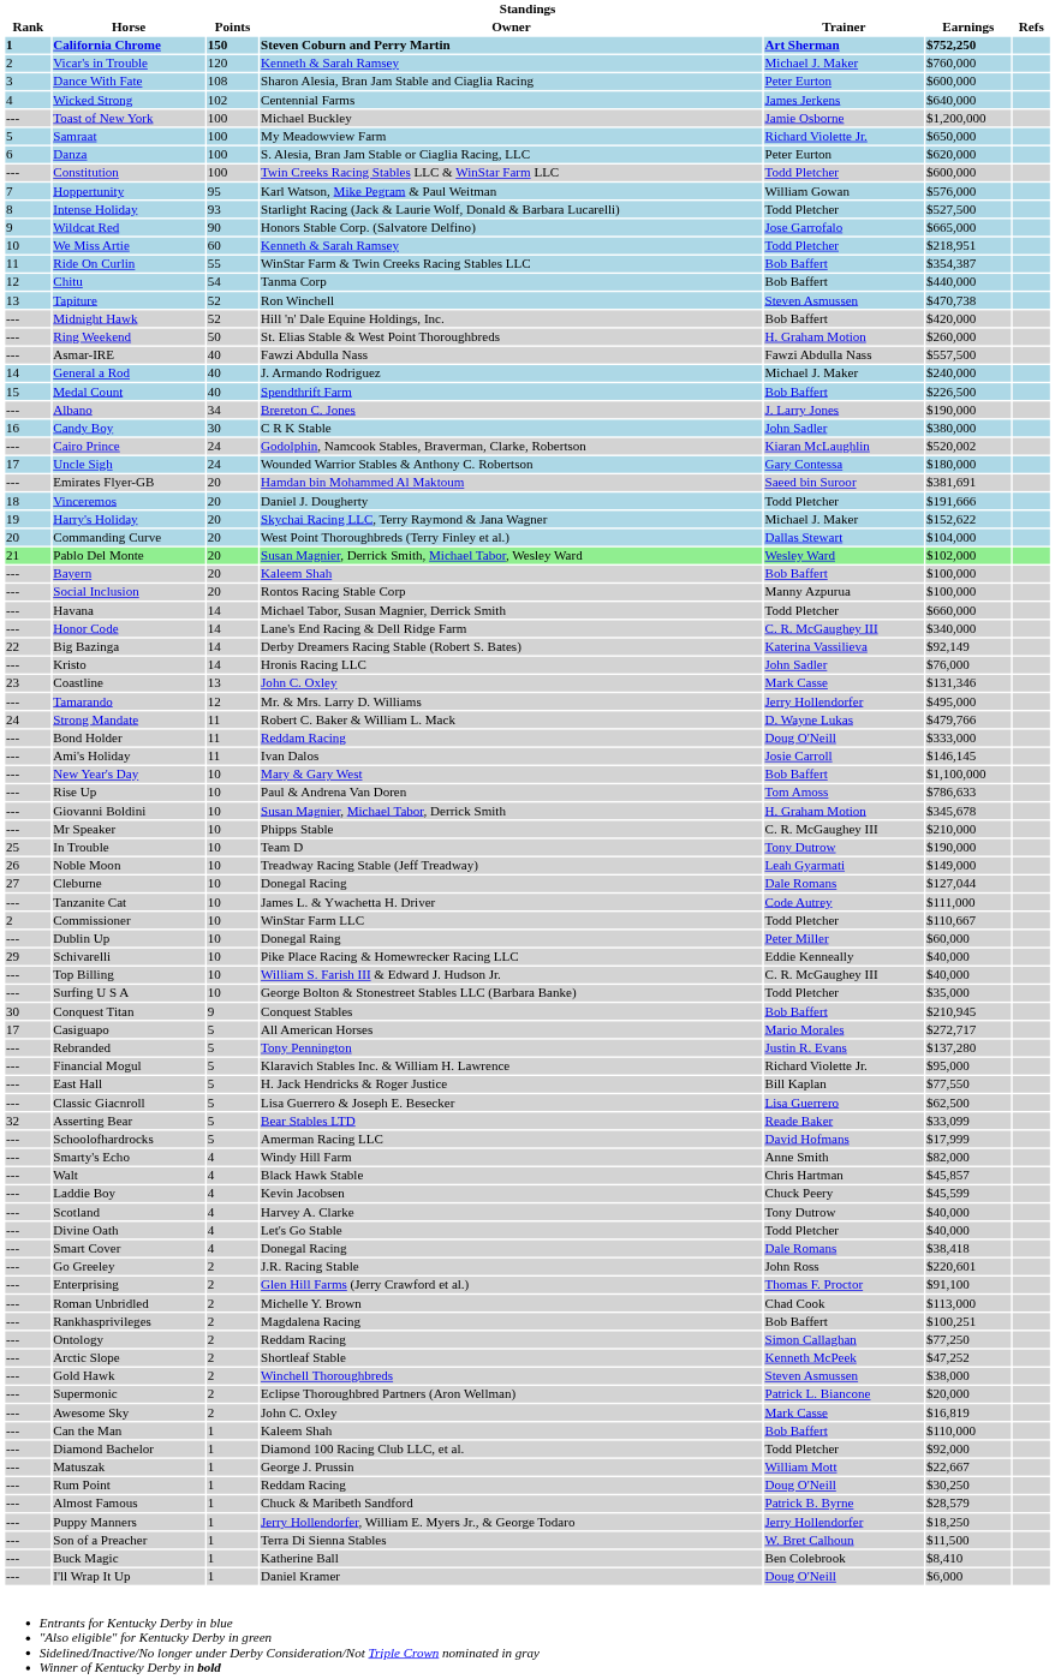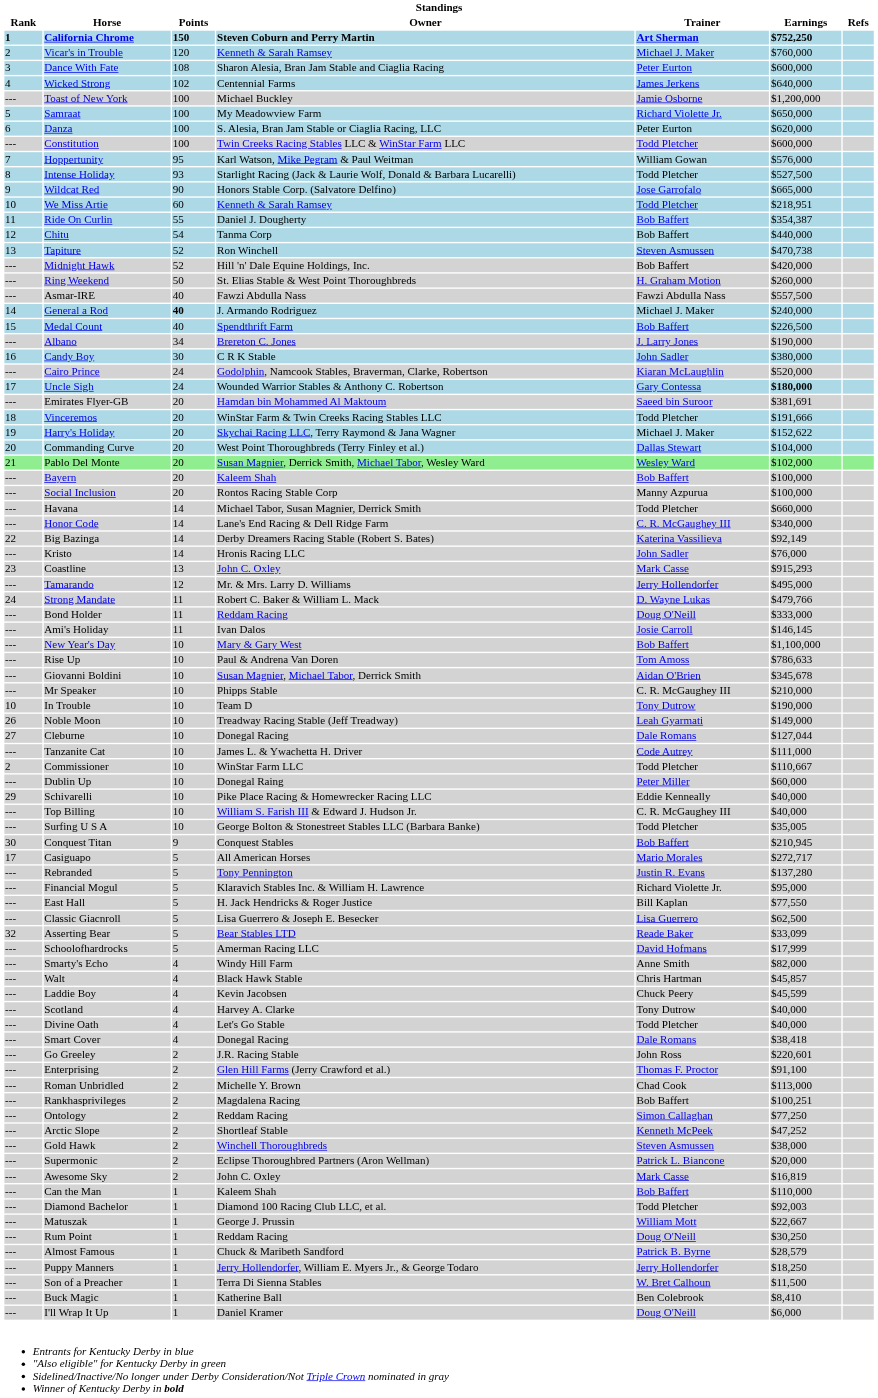 <table style="width:100%">
 <tr>
 <th colspan=7>Standings</th>
 </tr>
 <tr>
 <th>Rank</th>
 <th>Horse</th>
 <th>Points</th>
 <th>Owner</th>
 <th>Trainer</th>
 <th>Earnings</th>
 <th>Refs</th>
 </tr>
 <tr bgcolor="lightblue">
 <td><strong>1</strong></td>
 <td><strong><a href='#'>California Chrome</a></strong></td>
 <td><strong>150</strong></td>
 <td><strong>Steven Coburn and Perry Martin</strong></td>
 <td><strong><a href='#'>Art Sherman</a></strong></td>
 <td><strong>$752,250</strong></td>
 <td></td>
 </tr>
 <tr bgcolor="lightblue">
 <td>2</td>
 <td><a href='#'>Vicar's in Trouble</a></td>
 <td>120</td>
 <td><a href='#'>Kenneth & Sarah Ramsey</a></td>
 <td><a href='#'>Michael J. Maker</a></td>
 <td>$760,000</td>
 <td></td>
 </tr>
 <tr bgcolor="lightblue">
 <td>3</td>
 <td><a href='#'>Dance With Fate</a></td>
 <td>108</td>
 <td>Sharon Alesia, Bran Jam Stable and Ciaglia Racing</td>
 <td><a href='#'>Peter Eurton</a></td>
 <td>$600,000</td>
 <td></td>
 </tr>
 <tr bgcolor="lightblue">
 <td>4</td>
 <td><a href='#'>Wicked Strong</a></td>
 <td>102</td>
 <td>Centennial Farms</td>
 <td><a href='#'>James Jerkens</a></td>
 <td>$640,000</td>
 <td></td>
 </tr>
 <tr bgcolor="lightgray">
 <td>---</td>
 <td><a href='#'>Toast of New York</a></td>
 <td>100</td>
 <td>Michael Buckley</td>
 <td><a href='#'>Jamie Osborne</a></td>
 <td>$1,200,000</td>
 <td></td>
 </tr>
 <tr bgcolor="lightblue">
 <td>5</td>
 <td><a href='#'>Samraat</a></td>
 <td>100</td>
 <td>My Meadowview Farm</td>
 <td><a href='#'>Richard Violette Jr.</a></td>
 <td>$650,000</td>
 <td></td>
 </tr>
 <tr bgcolor="lightblue">
 <td>6</td>
 <td><a href='#'>Danza</a></td>
 <td>100</td>
 <td>S. Alesia, Bran Jam Stable or Ciaglia Racing, LLC</td>
 <td>Peter Eurton</td>
 <td>$620,000</td>
 <td></td>
 </tr>
 <tr bgcolor="lightgray">
 <td>---</td>
 <td><a href='#'>Constitution</a></td>
 <td>100</td>
 <td><a href='#'>Twin Creeks Racing Stables</a> LLC & <a href='#'>WinStar Farm</a> LLC</td>
 <td><a href='#'>Todd Pletcher</a></td>
 <td>$600,000</td>
 <td></td>
 </tr>
 <tr bgcolor="lightblue">
 <td>7</td>
 <td><a href='#'>Hoppertunity</a></td>
 <td>95</td>
 <td>Karl Watson, <a href='#'>Mike Pegram</a> & Paul Weitman</td>
 <td>William Gowan</td>
 <td>$576,000</td>
 <td></td>
 </tr>
 <tr bgcolor="lightblue">
 <td>8</td>
 <td><a href='#'>Intense Holiday</a></td>
 <td>93</td>
 <td>Starlight Racing (Jack & Laurie Wolf, Donald & Barbara Lucarelli)</td>
 <td>Todd Pletcher</td>
 <td>$527,500</td>
 <td></td>
 </tr>
 <tr bgcolor="lightblue">
 <td>9</td>
 <td><a href='#'>Wildcat Red</a></td>
 <td>90</td>
 <td>Honors Stable Corp. (Salvatore Delfino)</td>
 <td><a href='#'>Jose Garrofalo</a></td>
 <td>$665,000</td>
 <td></td>
 </tr>
 <tr bgcolor="lightblue">
 <td>10</td>
 <td><a href='#'>We Miss Artie</a></td>
 <td>60</td>
 <td><a href='#'>Kenneth & Sarah Ramsey</a></td>
 <td><a href='#'>Todd Pletcher</a></td>
 <td>$218,951</td>
 <td></td>
 </tr>
 <tr bgcolor="lightblue">
 <td>11</td>
 <td><a href='#'>Ride On Curlin</a></td>
 <td>55</td>
-<td>WinStar Farm & Twin Creeks Racing Stables LLC</td>
+<td>Daniel J. Dougherty</td>
 <td><a href='#'>Bob Baffert</a></td>
 <td>$354,387</td>
 <td></td>
 </tr>
 <tr bgcolor="lightblue">
 <td>12</td>
 <td><a href='#'>Chitu</a></td>
 <td>54</td>
 <td>Tanma Corp</td>
 <td>Bob Baffert</td>
 <td>$440,000</td>
 <td></td>
 </tr>
 <tr bgcolor="lightblue">
 <td>13</td>
 <td><a href='#'>Tapiture</a></td>
 <td>52</td>
 <td>Ron Winchell</td>
 <td><a href='#'>Steven Asmussen</a></td>
 <td>$470,738</td>
 <td></td>
 </tr>
 <tr bgcolor="lightgray">
 <td>---</td>
 <td><a href='#'>Midnight Hawk</a></td>
 <td>52</td>
 <td>Hill 'n' Dale Equine Holdings, Inc.</td>
 <td>Bob Baffert</td>
 <td>$420,000</td>
 <td></td>
 </tr>
 <tr bgcolor="lightgray">
 <td>---</td>
 <td><a href='#'>Ring Weekend</a></td>
 <td>50</td>
 <td>St. Elias Stable & West Point Thoroughbreds</td>
 <td><a href='#'>H. Graham Motion</a></td>
 <td>$260,000</td>
 <td></td>
 </tr>
 <tr bgcolor="lightgray">
 <td>---</td>
 <td>Asmar-IRE</td>
 <td>40</td>
 <td>Fawzi Abdulla Nass</td>
 <td>Fawzi Abdulla Nass</td>
 <td>$557,500</td>
 <td></td>
 </tr>
 <tr bgcolor="lightblue">
 <td>14</td>
 <td><a href='#'>General a Rod</a></td>
-<td>40</td>
+<td><strong>40</strong></td>
 <td>J. Armando Rodriguez</td>
 <td>Michael J. Maker</td>
 <td>$240,000</td>
 <td></td>
 </tr>
 <tr bgcolor="lightblue">
 <td>15</td>
 <td><a href='#'>Medal Count</a></td>
 <td>40</td>
 <td><a href='#'>Spendthrift Farm</a></td>
 <td><a href='#'>Bob Baffert</a></td>
 <td>$226,500</td>
 <td></td>
 </tr>
 <tr bgcolor="lightgray">
 <td>---</td>
 <td><a href='#'>Albano</a></td>
 <td>34</td>
 <td><a href='#'>Brereton C. Jones</a></td>
 <td><a href='#'>J. Larry Jones</a></td>
 <td>$190,000</td>
 <td></td>
 </tr>
 <tr bgcolor="lightblue">
 <td>16</td>
 <td><a href='#'>Candy Boy</a></td>
 <td>30</td>
 <td>C R K Stable</td>
 <td><a href='#'>John Sadler</a></td>
 <td>$380,000</td>
 <td></td>
 </tr>
 <tr bgcolor="lightgray">
 <td>---</td>
 <td><a href='#'>Cairo Prince</a></td>
 <td>24</td>
 <td><a href='#'>Godolphin</a>, Namcook Stables, Braverman, Clarke, Robertson</td>
 <td><a href='#'>Kiaran McLaughlin</a></td>
-<td>$520,002</td>
+<td>$520,000</td>
 <td></td>
 </tr>
 <tr bgcolor="lightblue">
 <td>17</td>
 <td><a href='#'>Uncle Sigh</a></td>
 <td>24</td>
 <td>Wounded Warrior Stables & Anthony C. Robertson</td>
 <td><a href='#'>Gary Contessa</a></td>
-<td>$180,000</td>
+<td><strong>$180,000</strong></td>
 <td></td>
 </tr>
 <tr bgcolor="lightgray">
 <td>---</td>
 <td>Emirates Flyer-GB</td>
 <td>20</td>
 <td><a href='#'>Hamdan bin Mohammed Al Maktoum</a></td>
 <td><a href='#'>Saeed bin Suroor</a></td>
 <td>$381,691</td>
 <td></td>
 </tr>
 <tr bgcolor="lightblue">
 <td>18</td>
 <td><a href='#'>Vinceremos</a></td>
 <td>20</td>
-<td>Daniel J. Dougherty</td>
+<td>WinStar Farm & Twin Creeks Racing Stables LLC</td>
 <td>Todd Pletcher</td>
 <td>$191,666</td>
 <td></td>
 </tr>
 <tr bgcolor="lightblue">
 <td>19</td>
 <td><a href='#'>Harry's Holiday</a></td>
 <td>20</td>
 <td><a href='#'>Skychai Racing LLC</a>, Terry Raymond & Jana Wagner</td>
 <td>Michael J. Maker</td>
 <td>$152,622</td>
 <td></td>
 </tr>
 <tr bgcolor="lightblue">
 <td>20</td>
 <td>Commanding Curve</td>
 <td>20</td>
 <td>West Point Thoroughbreds (Terry Finley et al.)</td>
 <td><a href='#'>Dallas Stewart</a></td>
 <td>$104,000</td>
 <td></td>
 </tr>
 <tr bgcolor="lightgreen">
 <td>21</td>
 <td>Pablo Del Monte</td>
 <td>20</td>
 <td><a href='#'>Susan Magnier</a>, Derrick Smith, <a href='#'>Michael Tabor</a>,  Wesley Ward</td>
 <td><a href='#'>Wesley Ward</a></td>
 <td>$102,000</td>
 <td></td>
 </tr>
 <tr bgcolor="lightgray">
 <td>---</td>
 <td><a href='#'>Bayern</a></td>
 <td>20</td>
 <td><a href='#'>Kaleem Shah</a></td>
 <td><a href='#'>Bob Baffert</a></td>
 <td>$100,000</td>
 <td></td>
 </tr>
 <tr bgcolor="lightgray">
 <td>---</td>
 <td><a href='#'>Social Inclusion</a></td>
 <td>20</td>
 <td>Rontos Racing Stable Corp</td>
 <td>Manny Azpurua</td>
 <td>$100,000</td>
 <td></td>
 </tr>
 <tr bgcolor="lightgray">
 <td>---</td>
 <td>Havana</td>
 <td>14</td>
 <td>Michael Tabor, Susan Magnier, Derrick Smith</td>
 <td>Todd Pletcher</td>
 <td>$660,000</td>
 <td></td>
 </tr>
 <tr bgcolor="lightgray">
 <td>---</td>
 <td><a href='#'>Honor Code</a></td>
 <td>14</td>
 <td>Lane's End Racing & Dell Ridge Farm</td>
 <td><a href='#'>C. R. McGaughey III</a></td>
 <td>$340,000</td>
 <td></td>
 </tr>
 <tr bgcolor="lightgray">
 <td>22</td>
 <td>Big Bazinga</td>
 <td>14</td>
 <td>Derby Dreamers Racing Stable (Robert S. Bates)</td>
 <td><a href='#'>Katerina Vassilieva</a></td>
 <td>$92,149</td>
 <td></td>
 </tr>
 <tr bgcolor="lightgray">
 <td>---</td>
 <td>Kristo</td>
 <td>14</td>
 <td>Hronis Racing LLC</td>
 <td><a href='#'>John Sadler</a></td>
 <td>$76,000</td>
 <td></td>
 </tr>
 <tr bgcolor="lightgray">
 <td>23</td>
 <td>Coastline</td>
 <td>13</td>
 <td><a href='#'>John C. Oxley</a></td>
 <td><a href='#'>Mark Casse</a></td>
-<td>$131,346</td>
+<td>$915,293</td>
 <td></td>
 </tr>
 <tr bgcolor="lightgray">
 <td>---</td>
 <td><a href='#'>Tamarando</a></td>
 <td>12</td>
 <td>Mr. & Mrs. Larry D. Williams</td>
 <td><a href='#'>Jerry Hollendorfer</a></td>
 <td>$495,000</td>
 <td></td>
 </tr>
 <tr bgcolor="lightgray">
 <td>24</td>
 <td><a href='#'>Strong Mandate</a></td>
 <td>11</td>
 <td>Robert C. Baker & William L. Mack</td>
 <td><a href='#'>D. Wayne Lukas</a></td>
 <td>$479,766</td>
 <td></td>
 </tr>
 <tr bgcolor="lightgray">
 <td>---</td>
 <td>Bond Holder</td>
 <td>11</td>
 <td><a href='#'>Reddam Racing</a></td>
 <td><a href='#'>Doug O'Neill</a></td>
 <td>$333,000</td>
 <td></td>
 </tr>
 <tr bgcolor="lightgray">
 <td>---</td>
 <td>Ami's Holiday</td>
 <td>11</td>
 <td>Ivan Dalos</td>
 <td><a href='#'>Josie Carroll</a></td>
 <td>$146,145</td>
 <td></td>
 </tr>
 <tr bgcolor="lightgray">
 <td>---</td>
 <td><a href='#'>New Year's Day</a></td>
 <td>10</td>
 <td><a href='#'>Mary & Gary West</a></td>
 <td><a href='#'>Bob Baffert</a></td>
 <td>$1,100,000</td>
 <td></td>
 </tr>
 <tr bgcolor="lightgray">
 <td>---</td>
 <td>Rise Up</td>
 <td>10</td>
 <td>Paul & Andrena Van Doren</td>
 <td><a href='#'>Tom Amoss</a></td>
 <td>$786,633</td>
 <td></td>
 </tr>
 <tr bgcolor="lightgray">
 <td>---</td>
 <td>Giovanni Boldini</td>
 <td>10</td>
 <td><a href='#'>Susan Magnier</a>, <a href='#'>Michael Tabor</a>, Derrick Smith</td>
-<td><a href='#'>H. Graham Motion</a></td>
+<td><a href='#'>Aidan O'Brien</a></td>
 <td>$345,678</td>
 <td></td>
 </tr>
 <tr bgcolor="lightgray">
 <td>---</td>
 <td>Mr Speaker</td>
 <td>10</td>
 <td>Phipps Stable</td>
 <td>C. R. McGaughey III</td>
 <td>$210,000</td>
 <td></td>
 </tr>
 <tr bgcolor="lightgray">
-<td>25</td>
+<td>10</td>
 <td>In Trouble</td>
 <td>10</td>
 <td>Team D</td>
 <td><a href='#'>Tony Dutrow</a></td>
 <td>$190,000</td>
 <td></td>
 </tr>
 <tr bgcolor="lightgray">
 <td>26</td>
 <td>Noble Moon</td>
 <td>10</td>
 <td>Treadway Racing Stable (Jeff Treadway)</td>
 <td><a href='#'>Leah Gyarmati</a></td>
 <td>$149,000</td>
 <td></td>
 </tr>
 <tr bgcolor="lightgray">
 <td>27</td>
 <td>Cleburne</td>
 <td>10</td>
 <td>Donegal Racing</td>
 <td><a href='#'>Dale Romans</a></td>
 <td>$127,044</td>
 <td></td>
 </tr>
 <tr bgcolor="lightgray">
 <td>---</td>
 <td>Tanzanite Cat</td>
 <td>10</td>
 <td>James L. & Ywachetta H. Driver</td>
 <td><a href='#'>Code Autrey</a></td>
 <td>$111,000</td>
 <td></td>
 </tr>
 <tr bgcolor="lightgray">
 <td>2</td>
 <td>Commissioner</td>
 <td>10</td>
 <td>WinStar Farm LLC</td>
 <td>Todd Pletcher</td>
 <td>$110,667</td>
 <td></td>
 </tr>
 <tr bgcolor="lightgray">
 <td>---</td>
 <td>Dublin Up</td>
 <td>10</td>
 <td>Donegal Raing</td>
 <td><a href='#'>Peter Miller</a></td>
 <td>$60,000</td>
 <td></td>
 </tr>
 <tr bgcolor="lightgray">
 <td>29</td>
 <td>Schivarelli</td>
 <td>10</td>
 <td>Pike Place Racing & Homewrecker Racing LLC</td>
 <td>Eddie Kenneally</td>
 <td>$40,000</td>
 <td></td>
 </tr>
 <tr bgcolor="lightgray">
 <td>---</td>
 <td>Top Billing</td>
 <td>10</td>
 <td><a href='#'>William S. Farish III</a> & Edward J. Hudson Jr.</td>
 <td>C. R. McGaughey III</td>
 <td>$40,000</td>
 <td></td>
 </tr>
 <tr bgcolor="lightgray">
 <td>---</td>
 <td>Surfing U S A</td>
 <td>10</td>
 <td>George Bolton & Stonestreet Stables LLC (Barbara Banke)</td>
 <td>Todd Pletcher</td>
-<td>$35,000</td>
+<td>$35,005</td>
 <td></td>
 </tr>
 <tr bgcolor="lightgray">
 <td>30</td>
 <td>Conquest Titan</td>
 <td>9</td>
 <td>Conquest Stables</td>
 <td><a href='#'>Bob Baffert</a></td>
 <td>$210,945</td>
 <td></td>
 </tr>
 <tr bgcolor="lightgray">
 <td>17</td>
 <td>Casiguapo</td>
 <td>5</td>
 <td>All American Horses</td>
 <td><a href='#'>Mario Morales</a></td>
 <td>$272,717</td>
 <td></td>
 </tr>
 <tr bgcolor="lightgray">
 <td>---</td>
 <td>Rebranded</td>
 <td>5</td>
 <td><a href='#'>Tony Pennington</a></td>
 <td><a href='#'>Justin R. Evans</a></td>
 <td>$137,280</td>
 <td></td>
 </tr>
 <tr bgcolor="lightgray">
 <td>---</td>
 <td>Financial Mogul</td>
 <td>5</td>
 <td>Klaravich Stables Inc. & William H. Lawrence</td>
 <td>Richard Violette Jr.</td>
 <td>$95,000</td>
 <td></td>
 </tr>
 <tr bgcolor="lightgray">
 <td>---</td>
 <td>East Hall</td>
 <td>5</td>
 <td>H. Jack Hendricks & Roger Justice</td>
 <td>Bill Kaplan</td>
 <td>$77,550</td>
 <td></td>
 </tr>
 <tr bgcolor="lightgray">
 <td>---</td>
 <td>Classic Giacnroll</td>
 <td>5</td>
 <td>Lisa Guerrero & Joseph E. Besecker</td>
 <td><a href='#'>Lisa Guerrero</a></td>
 <td>$62,500</td>
 <td></td>
 </tr>
 <tr bgcolor="lightgray">
 <td>32</td>
 <td>Asserting Bear</td>
 <td>5</td>
 <td><a href='#'>Bear Stables LTD</a></td>
 <td><a href='#'>Reade Baker</a></td>
 <td>$33,099</td>
 <td></td>
 </tr>
 <tr bgcolor="lightgray">
 <td>---</td>
 <td>Schoolofhardrocks</td>
 <td>5</td>
 <td>Amerman Racing LLC</td>
 <td><a href='#'>David Hofmans</a></td>
 <td>$17,999</td>
 <td></td>
 </tr>
 <tr bgcolor="lightgray">
 <td>---</td>
 <td>Smarty's Echo</td>
 <td>4</td>
 <td>Windy Hill Farm</td>
 <td>Anne Smith</td>
 <td>$82,000</td>
 <td></td>
 </tr>
 <tr bgcolor="lightgray">
 <td>---</td>
 <td>Walt</td>
 <td>4</td>
 <td>Black Hawk Stable</td>
 <td>Chris Hartman</td>
 <td>$45,857</td>
 <td></td>
 </tr>
 <tr bgcolor="lightgray">
 <td>---</td>
 <td>Laddie Boy</td>
 <td>4</td>
 <td>Kevin Jacobsen</td>
 <td>Chuck Peery</td>
 <td>$45,599</td>
 <td></td>
 </tr>
 <tr bgcolor="lightgray">
 <td>---</td>
 <td>Scotland</td>
 <td>4</td>
 <td>Harvey A. Clarke</td>
 <td>Tony Dutrow</td>
 <td>$40,000</td>
 <td></td>
 </tr>
 <tr bgcolor="lightgray">
 <td>---</td>
 <td>Divine Oath</td>
 <td>4</td>
 <td>Let's Go Stable</td>
 <td>Todd Pletcher</td>
 <td>$40,000</td>
 <td></td>
 </tr>
 <tr bgcolor="lightgray">
 <td>---</td>
 <td>Smart Cover</td>
 <td>4</td>
 <td>Donegal Racing</td>
 <td><a href='#'>Dale Romans</a></td>
 <td>$38,418</td>
 <td></td>
 </tr>
 <tr bgcolor="lightgray">
 <td>---</td>
 <td>Go Greeley</td>
 <td>2</td>
 <td>J.R. Racing Stable</td>
 <td>John Ross</td>
 <td>$220,601</td>
 <td></td>
 </tr>
 <tr bgcolor="lightgray">
 <td>---</td>
 <td>Enterprising</td>
 <td>2</td>
 <td><a href='#'>Glen Hill Farms</a> (Jerry Crawford et al.)</td>
 <td><a href='#'>Thomas F. Proctor</a></td>
 <td>$91,100</td>
 <td></td>
 </tr>
 <tr bgcolor="lightgray">
 <td>---</td>
 <td>Roman Unbridled</td>
 <td>2</td>
 <td>Michelle Y. Brown</td>
 <td>Chad Cook</td>
 <td>$113,000</td>
 <td></td>
 </tr>
 <tr bgcolor="lightgray">
 <td>---</td>
 <td>Rankhasprivileges</td>
 <td>2</td>
 <td>Magdalena Racing</td>
 <td>Bob Baffert</td>
 <td>$100,251</td>
 <td></td>
 </tr>
 <tr bgcolor="lightgray">
 <td>---</td>
 <td>Ontology</td>
 <td>2</td>
 <td>Reddam Racing</td>
 <td><a href='#'>Simon Callaghan</a></td>
 <td>$77,250</td>
 <td></td>
 </tr>
 <tr bgcolor="lightgray">
 <td>---</td>
 <td>Arctic Slope</td>
 <td>2</td>
 <td>Shortleaf Stable</td>
 <td><a href='#'>Kenneth McPeek</a></td>
 <td>$47,252</td>
 <td></td>
 </tr>
 <tr bgcolor="lightgray">
 <td>---</td>
 <td>Gold Hawk</td>
 <td>2</td>
 <td><a href='#'>Winchell Thoroughbreds</a></td>
 <td><a href='#'>Steven Asmussen</a></td>
 <td>$38,000</td>
 <td></td>
 </tr>
 <tr bgcolor="lightgray">
 <td>---</td>
 <td>Supermonic</td>
 <td>2</td>
 <td>Eclipse Thoroughbred Partners (Aron Wellman)</td>
 <td><a href='#'>Patrick L. Biancone</a></td>
 <td>$20,000</td>
 <td></td>
 </tr>
 <tr bgcolor="lightgray">
 <td>---</td>
 <td>Awesome Sky</td>
 <td>2</td>
 <td>John C. Oxley</td>
 <td><a href='#'>Mark Casse</a></td>
 <td>$16,819</td>
 <td></td>
 </tr>
 <tr bgcolor="lightgray">
 <td>---</td>
 <td>Can the Man</td>
 <td>1</td>
 <td>Kaleem Shah</td>
 <td><a href='#'>Bob Baffert</a></td>
 <td>$110,000</td>
 <td></td>
 </tr>
 <tr bgcolor="lightgray">
 <td>---</td>
 <td>Diamond Bachelor</td>
 <td>1</td>
 <td>Diamond 100 Racing Club LLC, et al.</td>
 <td>Todd Pletcher</td>
-<td>$92,000</td>
+<td>$92,003</td>
 <td></td>
 </tr>
 <tr bgcolor="lightgray">
 <td>---</td>
 <td>Matuszak</td>
 <td>1</td>
 <td>George J. Prussin</td>
 <td><a href='#'>William Mott</a></td>
 <td>$22,667</td>
 <td></td>
 </tr>
 <tr bgcolor="lightgray">
 <td>---</td>
 <td>Rum Point</td>
 <td>1</td>
 <td>Reddam Racing</td>
 <td><a href='#'>Doug O'Neill</a></td>
 <td>$30,250</td>
 <td></td>
 </tr>
 <tr bgcolor="lightgray">
 <td>---</td>
 <td>Almost Famous</td>
 <td>1</td>
 <td>Chuck & Maribeth Sandford</td>
 <td><a href='#'>Patrick B. Byrne</a></td>
 <td>$28,579</td>
 <td></td>
 </tr>
 <tr bgcolor="lightgray">
 <td>---</td>
 <td>Puppy Manners</td>
 <td>1</td>
 <td><a href='#'>Jerry Hollendorfer</a>, William E. Myers Jr., & George Todaro</td>
 <td><a href='#'>Jerry Hollendorfer</a></td>
 <td>$18,250</td>
 <td></td>
 </tr>
 <tr bgcolor="lightgray">
 <td>---</td>
 <td>Son of a Preacher</td>
 <td>1</td>
 <td>Terra Di Sienna Stables</td>
 <td><a href='#'>W. Bret Calhoun</a></td>
 <td>$11,500</td>
 <td></td>
 </tr>
 <tr bgcolor="lightgray">
 <td>---</td>
 <td>Buck Magic</td>
 <td>1</td>
 <td>Katherine Ball</td>
 <td>Ben Colebrook</td>
 <td>$8,410</td>
 <td></td>
 </tr>
 <tr bgcolor="lightgray">
 <td>---</td>
 <td>I'll Wrap It Up</td>
 <td>1</td>
 <td>Daniel Kramer</td>
 <td><a href='#'>Doug O'Neill</a></td>
 <td>$6,000</td>
 <td></td>
 </tr>
 <tr>
 <td colspan=7><br><ul><li><em>Entrants for Kentucky Derby in blue</em></li><li><em>"Also eligible" for Kentucky Derby in green</em></li><li><em>Sidelined/Inactive/No longer under Derby Consideration/Not <a href='#'>Triple Crown</a> nominated in gray</em></li><li><em>Winner of Kentucky Derby in <strong>bold<strong><em></li></ul></td>
 </tr>
 </table>
